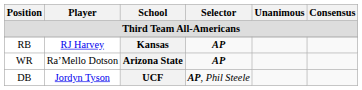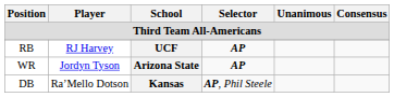 <table class="wikitable">
 <tr>
 <th>Position</th>
 <th>Player</th>
 <th>School</th>
 <th>Selector</th>
 <th>Unanimous</th>
 <th>Consensus</th>
 </tr>
 <tr>
 <td colspan="6" style="text-align:center; background:#ddd;"><strong>Third Team All-Americans</strong></td>
 </tr>
 <tr style="text-align:center;">
 </tr>
 <tr style="text-align:center;">
 <td style="background:white">RB</td>
 <td style="background:white"><a href='#'>RJ Harvey</a></td>
-<th>Kansas</th>
+<th>UCF</th>
 <td><strong><em>AP</em></strong></td>
 <td></td>
 <td></td>
 </tr>
 <tr style="text-align:center;">
 <td style="background:white">WR</td>
-<td style="background:white">Ra’Mello Dotson</td>
+<td style="background:white"><a href='#'>Jordyn Tyson</a></td>
 <th>Arizona State</th>
 <td><strong><em>AP</em></strong></td>
 <td></td>
 <td></td>
 </tr>
 <tr style="text-align:center;">
 <td style="background:white">DB</td>
-<td style="background:white"><a href='#'>Jordyn Tyson</a></td>
-<th>UCF</th>
+<td style="background:white">Ra’Mello Dotson</td>
+<th>Kansas</th>
 <td><strong><em>AP</em></strong>,  <em>Phil Steele</em></td>
 <td></td>
 <td></td>
 </tr>
 </table>
